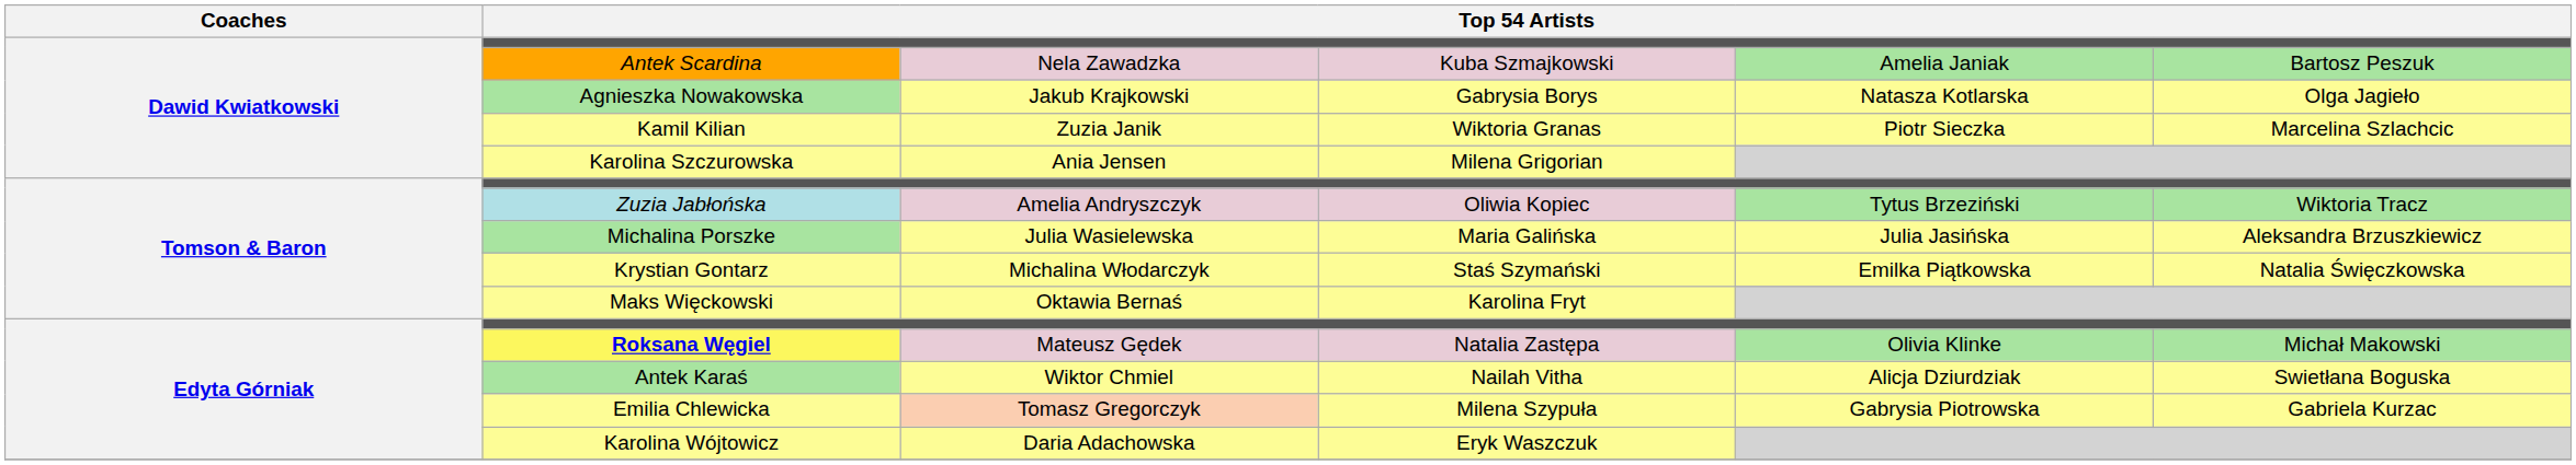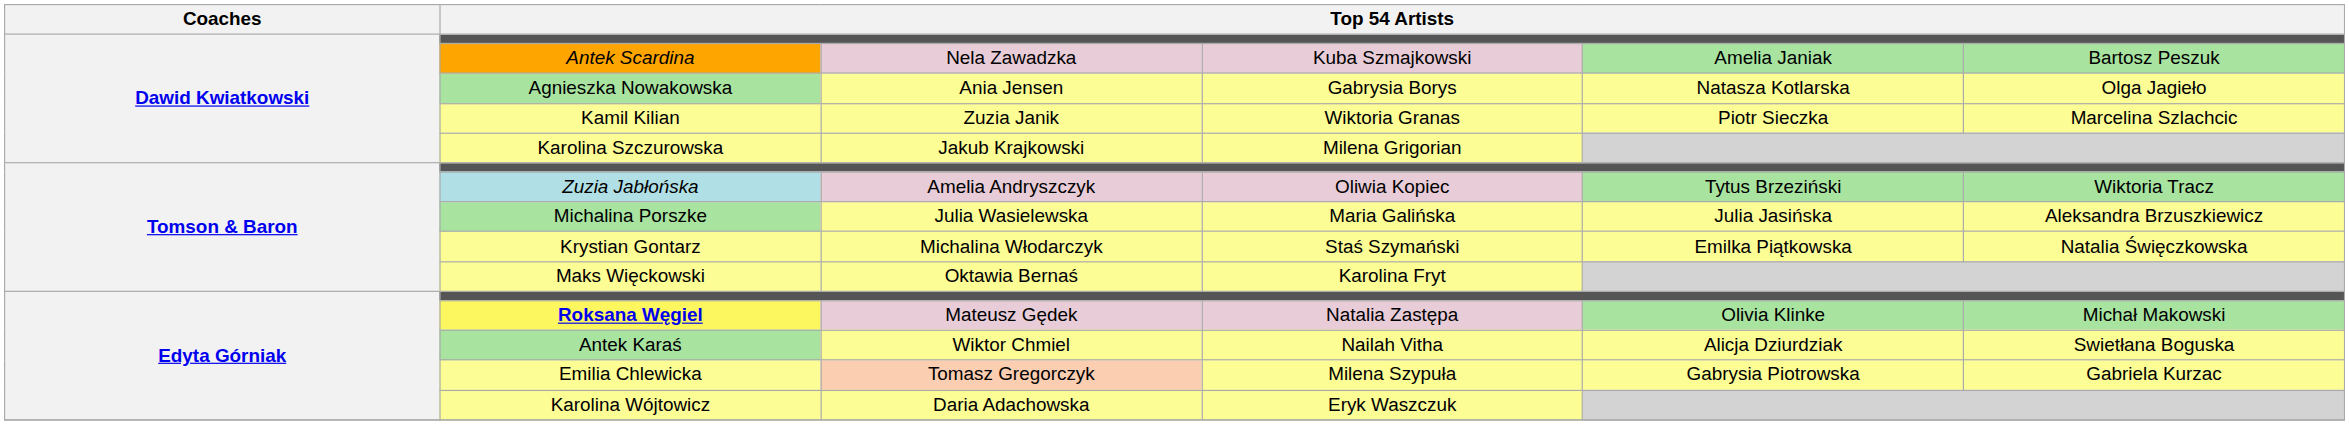 <table class="wikitable" style="text-align:center; width:100%;">
 <tr>
 <th scope="col" width="16%">Coaches</th>
 <th scope="col" width="84%" colspan="10">Top 54 Artists</th>
 </tr>
 <tr>
 <th rowspan="5"><a href='#'>Dawid Kwiatkowski</a></th>
 <td colspan="6" style="background:#555555"></td>
 </tr>
 <tr>
 <td style="background:orange" width="14%"><em>Antek Scardina</em></td>
 <td style="background:#E8CCD7" width="14%">Nela Zawadzka</td>
 <td style="background:#E8CCD7" width="14%">Kuba Szmajkowski</td>
 <td style="background:#A8E4A0" width="14%">Amelia Janiak</td>
 <td style="background:#A8E4A0" width="14%">Bartosz Peszuk</td>
 </tr>
 <tr>
 <td style="background:#A8E4A0">Agnieszka Nowakowska</td>
-<td style="background:#FDFD96">Jakub Krajkowski</td>
+<td style="background:#FDFD96">Ania Jensen</td>
 <td style="background:#FDFD96">Gabrysia Borys</td>
 <td style="background:#FDFD96">Natasza Kotlarska</td>
 <td style="background:#FDFD96">Olga Jagieło</td>
 </tr>
 <tr>
 <td style="background:#FDFD96">Kamil Kilian</td>
 <td style="background:#FDFD96">Zuzia Janik</td>
 <td style="background:#FDFD96">Wiktoria Granas</td>
 <td style="background:#FDFD96">Piotr Sieczka</td>
 <td style="background:#FDFD96">Marcelina Szlachcic</td>
 </tr>
 <tr>
 <td style="background:#FDFD96">Karolina Szczurowska</td>
-<td style="background:#FDFD96">Ania Jensen</td>
+<td style="background:#FDFD96">Jakub Krajkowski</td>
 <td style="background:#FDFD96">Milena Grigorian</td>
 <td colspan="2" style="background:lightgrey;"></td>
 </tr>
 <tr>
 <th rowspan="5"><a href='#'>Tomson & Baron</a></th>
 <td colspan="6" style="background:#555555"></td>
 </tr>
 <tr>
 <td style="background:#B0E0E6" width="14%"><em>Zuzia Jabłońska</em></td>
 <td style="background:#E8CCD7" width="14%">Amelia Andryszczyk</td>
 <td style="background:#E8CCD7" width="14%">Oliwia Kopiec</td>
 <td style="background:#A8E4A0" width="14%">Tytus Brzeziński</td>
 <td style="background:#A8E4A0" width="14%">Wiktoria Tracz</td>
 </tr>
 <tr>
 <td style="background:#A8E4A0">Michalina Porszke</td>
 <td style="background:#FDFD96">Julia Wasielewska</td>
 <td style="background:#FDFD96">Maria Galińska</td>
 <td style="background:#FDFD96">Julia Jasińska</td>
 <td style="background:#FDFD96">Aleksandra Brzuszkiewicz</td>
 </tr>
 <tr>
 <td style="background:#FDFD96">Krystian Gontarz</td>
 <td style="background:#FDFD96">Michalina Włodarczyk</td>
 <td style="background:#FDFD96">Staś Szymański</td>
 <td style="background:#FDFD96">Emilka Piątkowska</td>
 <td style="background:#FDFD96">Natalia Święczkowska</td>
 </tr>
 <tr>
 <td style="background:#FDFD96">Maks Więckowski</td>
 <td style="background:#FDFD96">Oktawia Bernaś</td>
 <td style="background:#FDFD96">Karolina Fryt</td>
 <td colspan="2" style="background:lightgrey;"></td>
 </tr>
 <tr>
 <th rowspan="5"><a href='#'>Edyta Górniak</a></th>
 <td colspan="6" style="background:#555555"></td>
 </tr>
 <tr>
 <td style="background:#FCF75E" width="14%"><strong><a href='#'>Roksana Węgiel</a></strong></td>
 <td style="background:#E8CCD7" width="14%">Mateusz Gędek</td>
 <td style="background:#E8CCD7" width="14%">Natalia Zastępa</td>
 <td style="background:#A8E4A0" width="14%">Olivia Klinke</td>
 <td style="background:#A8E4A0" width="14%">Michał Makowski</td>
 </tr>
 <tr>
 <td style="background:#A8E4A0">Antek Karaś</td>
 <td style="background:#FDFD96">Wiktor Chmiel</td>
 <td style="background:#FDFD96">Nailah Vitha</td>
 <td style="background:#FDFD96">Alicja Dziurdziak</td>
 <td style="background:#FDFD96">Swietłana Boguska</td>
 </tr>
 <tr>
 <td style="background:#FDFD96">Emilia Chlewicka</td>
 <td style="background:#FBCEB1">Tomasz Gregorczyk</td>
 <td style="background:#FDFD96">Milena Szypuła</td>
 <td style="background:#FDFD96">Gabrysia Piotrowska</td>
 <td style="background:#FDFD96">Gabriela Kurzac</td>
 </tr>
 <tr>
 <td style="background:#FDFD96">Karolina Wójtowicz</td>
 <td style="background:#FDFD96">Daria Adachowska</td>
 <td style="background:#FDFD96">Eryk Waszczuk</td>
 <td colspan="2" style="background:lightgrey;"></td>
 </tr>
 <tr>
 </tr>
 </table>
